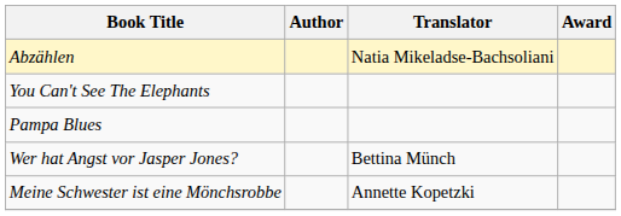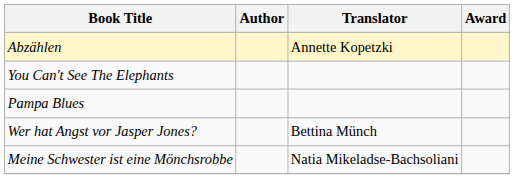 <table class="wikitable sortable mw-collapsible" style="font-size:1.00em; line-height:1.5em;">
 <tr>
 <th scope="col">Book Title</th>
 <th scope="col">Author</th>
 <th scope="col">Translator</th>
 <th scope="col">Award</th>
 </tr>
 <tr style="background:#fff7c9">
 <td><em>Abzählen</em></td>
 <td></td>
-<td>Natia Mikeladse-Bachsoliani</td>
+<td>Annette Kopetzki</td>
 <td></td>
 </tr>
 <tr>
 <td><em>You Can't See The Elephants</em></td>
 <td></td>
 <td></td>
 <td></td>
 </tr>
 <tr>
 <td><em>Pampa Blues</em></td>
 <td></td>
 <td></td>
 <td></td>
 </tr>
 <tr>
 <td><em>Wer hat Angst vor Jasper Jones?</em></td>
 <td></td>
 <td>Bettina Münch</td>
 <td></td>
 </tr>
 <tr>
 <td><em>Meine Schwester ist eine Mönchsrobbe</em></td>
 <td></td>
-<td>Annette Kopetzki</td>
+<td>Natia Mikeladse-Bachsoliani</td>
 <td></td>
 </tr>
 <tr style="background:#fff7c9">
 </tr>
 </table>
